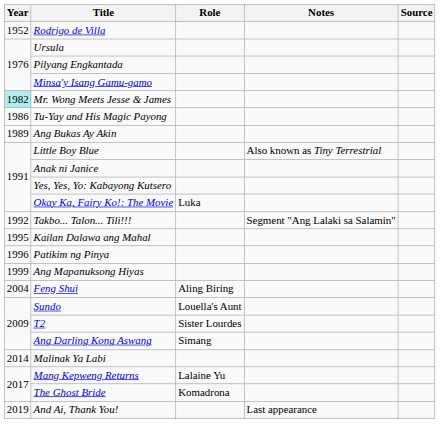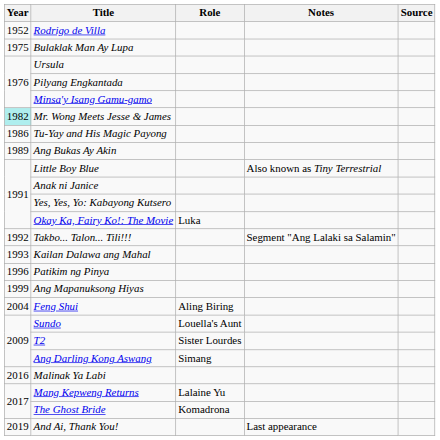 <table class="wikitable sortable">
 <tr>
 <th>Year</th>
 <th>Title</th>
 <th>Role</th>
 <th class="unsortable">Notes</th>
 <th class="unsortable">Source</th>
 </tr>
 <tr>
 <td>1952</td>
 <td><em><a href='#'>Rodrigo de Villa</a></em></td>
+<td></td>
+<td></td>
+<td></td>
+</tr>
+<tr>
+<td>1975</td>
+<td><em>Bulaklak Man Ay Lupa</em></td>
 <td></td>
 <td></td>
 <td></td>
 </tr>
 <tr>
 <td rowspan="3">1976</td>
 <td><em>Ursula</em></td>
 <td></td>
 <td></td>
 <td></td>
 </tr>
 <tr>
 <td><em>Pilyang Engkantada</em></td>
 <td></td>
 <td></td>
 <td></td>
 </tr>
 <tr>
 <td><em><a href='#'>Minsa'y Isang Gamu-gamo</a></em></td>
 <td></td>
 <td></td>
 <td></td>
 </tr>
 <tr>
 <td style="background: paleturquoise;">1982</td>
 <td><em>Mr. Wong Meets Jesse & James</em></td>
 <td></td>
 <td></td>
 <td></td>
 </tr>
 <tr>
 <td>1986</td>
 <td><em>Tu-Yay and His Magic Payong</em></td>
 <td></td>
 <td></td>
 <td></td>
 </tr>
 <tr>
 <td>1989</td>
 <td><em>Ang Bukas Ay Akin</em></td>
 <td></td>
 <td></td>
 <td></td>
 </tr>
 <tr>
 <td rowspan="4">1991</td>
 <td><em>Little Boy Blue</em></td>
 <td></td>
 <td>Also known as <em>Tiny Terrestrial</em></td>
 <td></td>
 </tr>
 <tr>
 <td><em>Anak ni Janice</em></td>
 <td></td>
 <td></td>
 <td></td>
 </tr>
 <tr>
 <td><em>Yes, Yes, Yo: Kabayong Kutsero</em></td>
 <td></td>
 <td></td>
 <td></td>
 </tr>
 <tr>
 <td><em><a href='#'>Okay Ka, Fairy Ko!: The Movie</a></em></td>
 <td>Luka</td>
 <td></td>
 <td></td>
 </tr>
 <tr>
 <td>1992</td>
 <td><em>Takbo... Talon... Tili!!!</em></td>
 <td></td>
 <td>Segment "Ang Lalaki sa Salamin"</td>
 <td></td>
 </tr>
 <tr>
-<td>1995</td>
+<td>1993</td>
 <td><em>Kailan Dalawa ang Mahal</em></td>
 <td></td>
 <td></td>
 <td></td>
 </tr>
 <tr>
 <td>1996</td>
 <td><em>Patikim ng Pinya</em></td>
 <td></td>
 <td></td>
 <td></td>
 </tr>
 <tr>
 <td>1999</td>
 <td><em>Ang Mapanuksong Hiyas</em></td>
 <td></td>
 <td></td>
 <td></td>
 </tr>
 <tr>
 <td>2004</td>
 <td><em><a href='#'>Feng Shui</a></em></td>
 <td>Aling Biring</td>
 <td></td>
 <td></td>
 </tr>
 <tr>
 <td rowspan=3>2009</td>
 <td><em><a href='#'>Sundo</a></em></td>
 <td>Louella's Aunt</td>
 <td></td>
 <td></td>
 </tr>
 <tr>
 <td><em><a href='#'>T2</a></em></td>
 <td>Sister Lourdes</td>
 <td></td>
 <td></td>
 </tr>
 <tr>
 <td><em><a href='#'>Ang Darling Kong Aswang</a></em></td>
 <td>Simang</td>
 <td></td>
 <td></td>
 </tr>
 <tr>
-<td>2014</td>
+<td>2016</td>
 <td><em>Malinak Ya Labi</em></td>
 <td></td>
 <td></td>
 </tr>
 <tr>
 <td rowspan=2>2017</td>
 <td><em><a href='#'>Mang Kepweng Returns</a></em></td>
 <td>Lalaine Yu</td>
 <td></td>
 <td></td>
 </tr>
 <tr>
 <td><em><a href='#'>The Ghost Bride</a></em></td>
 <td>Komadrona</td>
 <td></td>
 <td></td>
 </tr>
 <tr>
 <td>2019</td>
 <td><em>And Ai, Thank You!</em></td>
 <td></td>
 <td>Last appearance</td>
 <td></td>
 </tr>
 </table>
